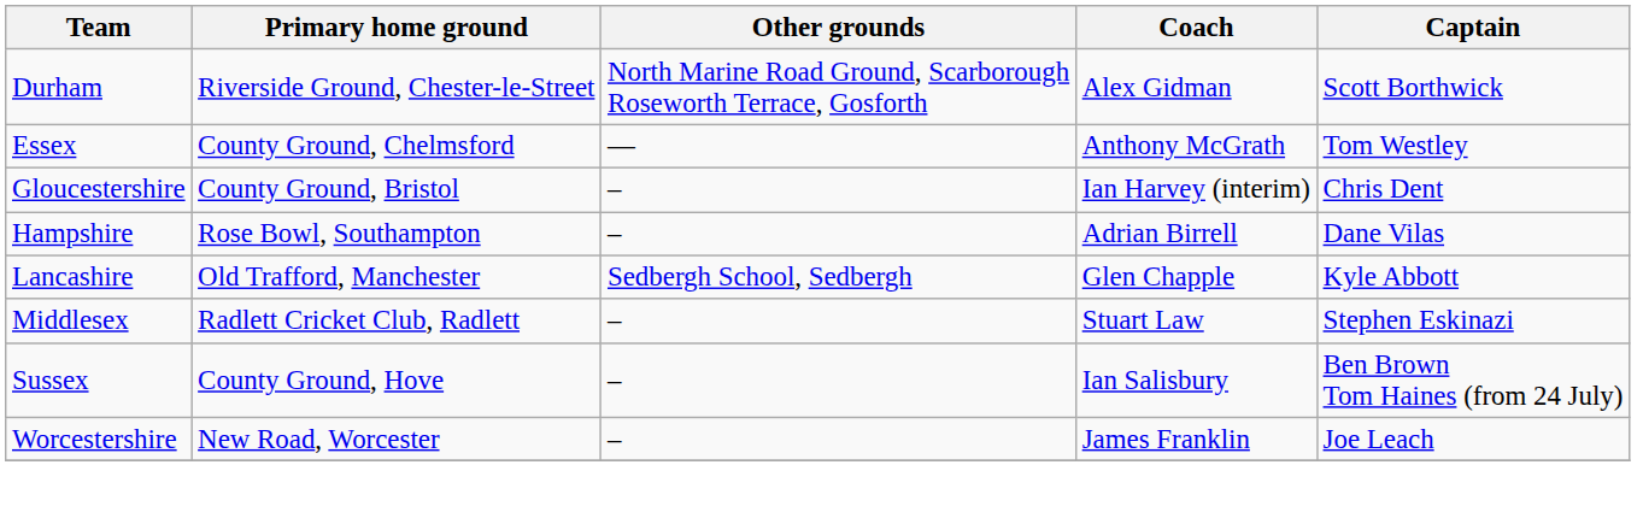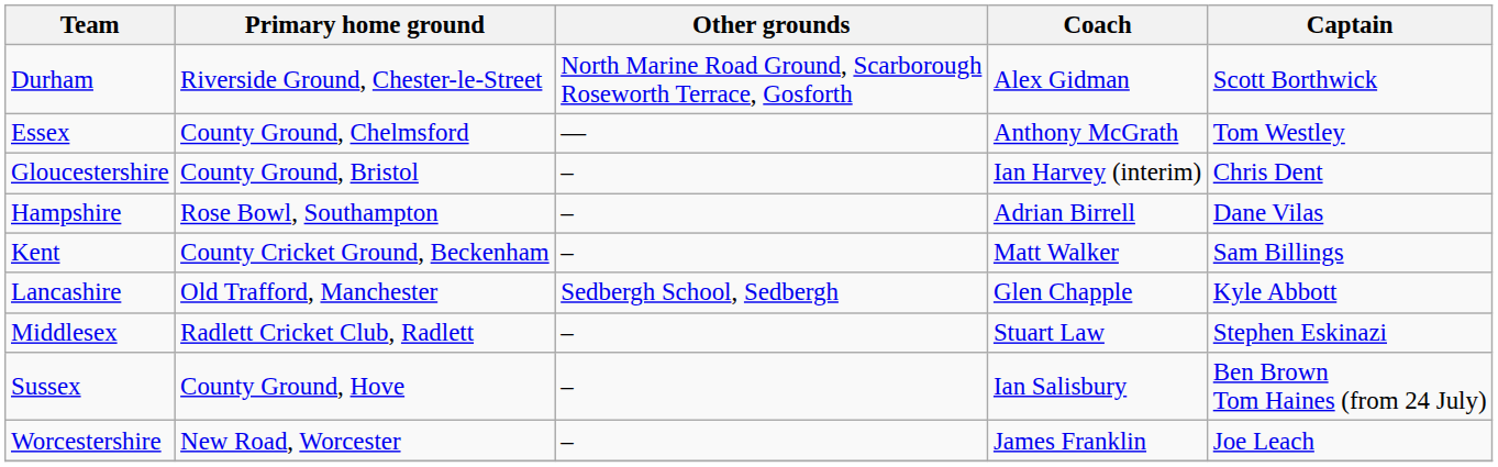 <table class="wikitable sortable">
 <tr>
 <th>Team</th>
 <th>Primary home ground</th>
 <th>Other grounds</th>
 <th>Coach</th>
 <th>Captain</th>
 </tr>
 <tr>
 <td><a href='#'>Durham</a></td>
 <td><a href='#'>Riverside Ground</a>, <a href='#'>Chester-le-Street</a></td>
 <td><a href='#'>North Marine Road Ground</a>, <a href='#'>Scarborough</a><br><a href='#'>Roseworth Terrace</a>, <a href='#'>Gosforth</a></td>
 <td> <a href='#'>Alex Gidman</a></td>
 <td> <a href='#'>Scott Borthwick</a></td>
 </tr>
 <tr>
 <td><a href='#'>Essex</a></td>
 <td><a href='#'>County Ground</a>, <a href='#'>Chelmsford</a></td>
 <td>—</td>
 <td> <a href='#'>Anthony McGrath</a></td>
 <td> <a href='#'>Tom Westley</a></td>
 </tr>
 <tr>
 <td><a href='#'>Gloucestershire</a></td>
 <td><a href='#'>County Ground</a>, <a href='#'>Bristol</a></td>
 <td>–</td>
 <td> <a href='#'>Ian Harvey</a> (interim)</td>
 <td> <a href='#'>Chris Dent</a></td>
 </tr>
 <tr>
 <td><a href='#'>Hampshire</a></td>
 <td><a href='#'>Rose Bowl</a>, <a href='#'>Southampton</a></td>
 <td>–</td>
 <td> <a href='#'>Adrian Birrell</a></td>
 <td> <a href='#'>Dane Vilas</a></td>
 </tr>
 <tr>
+<td><a href='#'>Kent</a></td>
+<td><a href='#'>County Cricket Ground</a>, <a href='#'>Beckenham</a></td>
+<td>–</td>
+<td> <a href='#'>Matt Walker</a></td>
+<td> <a href='#'>Sam Billings</a></td>
+</tr>
+<tr>
 <td><a href='#'>Lancashire</a></td>
 <td><a href='#'>Old Trafford</a>, <a href='#'>Manchester</a></td>
 <td><a href='#'>Sedbergh School</a>, <a href='#'>Sedbergh</a></td>
 <td> <a href='#'>Glen Chapple</a></td>
 <td> <a href='#'>Kyle Abbott</a></td>
 </tr>
 <tr>
 <td><a href='#'>Middlesex</a></td>
 <td><a href='#'>Radlett Cricket Club</a>, <a href='#'>Radlett</a></td>
 <td>–</td>
 <td> <a href='#'>Stuart Law</a></td>
 <td> <a href='#'>Stephen Eskinazi</a></td>
 </tr>
 <tr>
 <td><a href='#'>Sussex</a></td>
 <td><a href='#'>County Ground</a>, <a href='#'>Hove</a></td>
 <td>–</td>
 <td> <a href='#'>Ian Salisbury</a></td>
 <td> <a href='#'>Ben Brown</a><br> <a href='#'>Tom Haines</a> (from 24 July)</td>
 </tr>
 <tr>
 <td><a href='#'>Worcestershire</a></td>
 <td><a href='#'>New Road</a>, <a href='#'>Worcester</a></td>
 <td>–</td>
 <td> <a href='#'>James Franklin</a></td>
 <td> <a href='#'>Joe Leach</a></td>
 </tr>
 <tr>
 </tr>
 </table>
